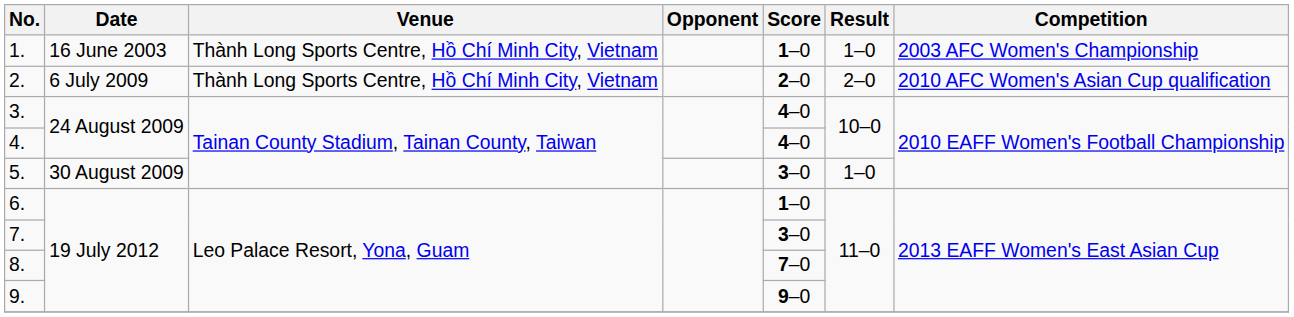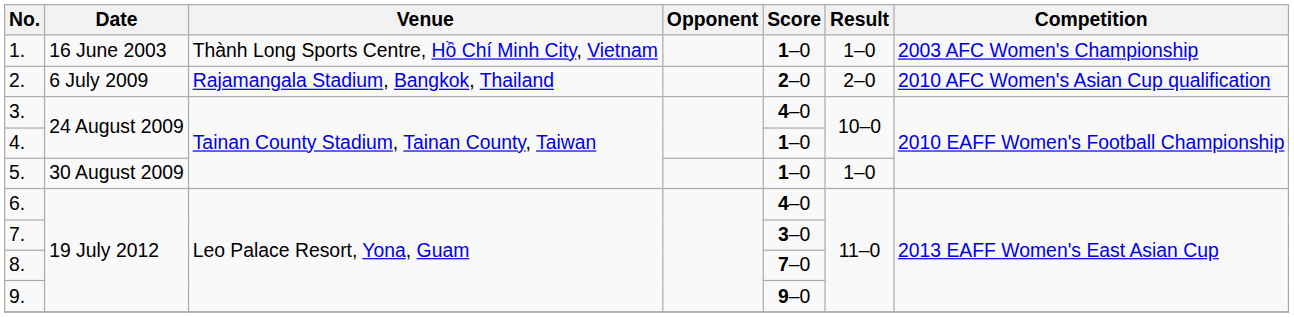 <table class="wikitable">
 <tr>
 <th>No.</th>
 <th>Date</th>
 <th>Venue</th>
 <th>Opponent</th>
 <th>Score</th>
 <th>Result</th>
 <th>Competition</th>
 </tr>
 <tr>
 <td>1.</td>
 <td>16 June 2003</td>
 <td>Thành Long Sports Centre, <a href='#'>Hồ Chí Minh City</a>, <a href='#'>Vietnam</a></td>
 <td></td>
 <td align=center><strong>1</strong>–0</td>
 <td align=center>1–0</td>
 <td><a href='#'>2003 AFC Women's Championship</a></td>
 </tr>
 <tr>
 <td>2.</td>
 <td>6 July 2009</td>
-<td>Thành Long Sports Centre, <a href='#'>Hồ Chí Minh City</a>, <a href='#'>Vietnam</a></td>
+<td><a href='#'>Rajamangala Stadium</a>, <a href='#'>Bangkok</a>, <a href='#'>Thailand</a></td>
 <td></td>
 <td align=center><strong>2</strong>–0</td>
 <td align=center>2–0</td>
 <td><a href='#'>2010 AFC Women's Asian Cup qualification</a></td>
 </tr>
 <tr>
 <td>3.</td>
 <td rowspan="2">24 August 2009</td>
 <td rowspan="3"><a href='#'>Tainan County Stadium</a>, <a href='#'>Tainan County</a>, <a href='#'>Taiwan</a></td>
 <td rowspan="2"></td>
 <td align=center><strong>4</strong>–0</td>
 <td rowspan="2" align=center>10–0</td>
 <td rowspan="3"><a href='#'>2010 EAFF Women's Football Championship</a></td>
 </tr>
 <tr>
 <td>4.</td>
-<td align=center><strong>4</strong>–0</td>
+<td align=center><strong>1</strong>–0</td>
 </tr>
 <tr>
 <td>5.</td>
 <td>30 August 2009</td>
 <td></td>
-<td align=center><strong>3</strong>–0</td>
+<td align=center><strong>1</strong>–0</td>
 <td align=center>1–0</td>
 </tr>
 <tr>
 <td>6.</td>
 <td rowspan=4>19 July 2012</td>
 <td rowspan=4>Leo Palace Resort, <a href='#'>Yona</a>, <a href='#'>Guam</a></td>
 <td rowspan=4></td>
-<td align=center><strong>1</strong>–0</td>
+<td align=center><strong>4</strong>–0</td>
 <td rowspan=4 align=center>11–0</td>
 <td rowspan=4><a href='#'>2013 EAFF Women's East Asian Cup</a></td>
 </tr>
 <tr>
 <td>7.</td>
 <td align=center><strong>3</strong>–0</td>
 </tr>
 <tr>
 <td>8.</td>
 <td align=center><strong>7</strong>–0</td>
 </tr>
 <tr>
 <td>9.</td>
 <td align=center><strong>9</strong>–0</td>
 </tr>
 <tr>
 </tr>
 </table>
